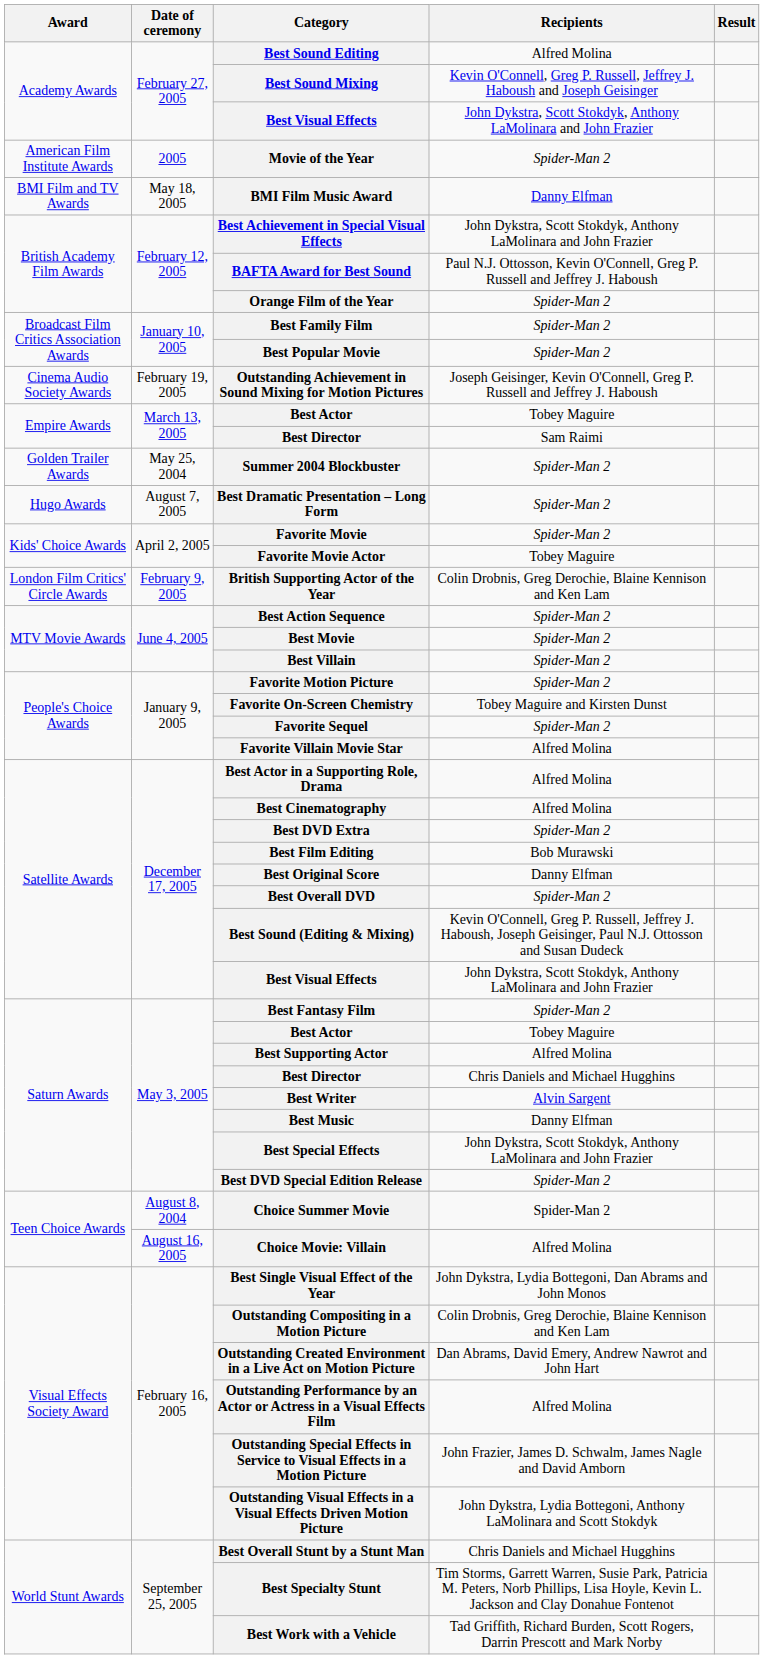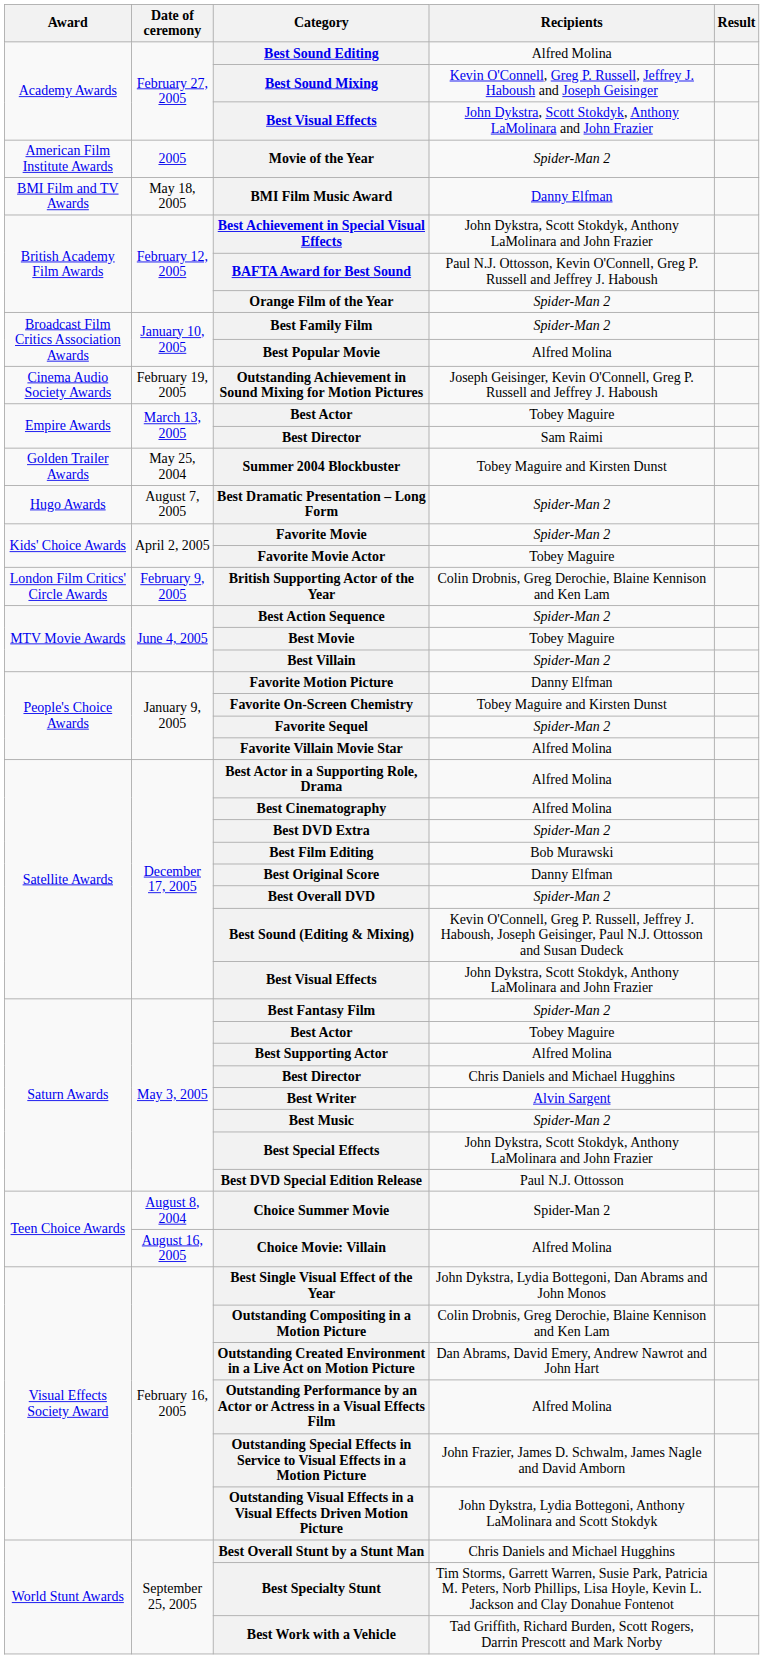 <table class="wikitable plainrowheaders" style=" text-align:center;">
 <tr>
 <th scope="col">Award</th>
 <th scope="col">Date of ceremony</th>
 <th scope="col">Category</th>
 <th scope="col">Recipients</th>
 <th scope="col">Result</th>
 </tr>
 <tr>
 <td rowspan="3"><a href='#'>Academy Awards</a></td>
 <td rowspan="3"><a href='#'>February 27, 2005</a></td>
 <th scope="row" style="text-align:center"><a href='#'>Best Sound Editing</a></th>
 <td>Alfred Molina</td>
 <td></td>
 </tr>
 <tr>
 <th scope="row" style="text-align:center"><a href='#'>Best Sound Mixing</a></th>
 <td><a href='#'>Kevin O'Connell</a>, <a href='#'>Greg P. Russell</a>, <a href='#'>Jeffrey J. Haboush</a> and <a href='#'>Joseph Geisinger</a></td>
 <td></td>
 </tr>
 <tr>
 <th scope="row" style="text-align:center"><a href='#'>Best Visual Effects</a></th>
 <td><a href='#'>John Dykstra</a>, <a href='#'>Scott Stokdyk</a>, <a href='#'>Anthony LaMolinara</a> and <a href='#'>John Frazier</a></td>
 <td></td>
 </tr>
 <tr>
 <td><a href='#'>American Film Institute Awards</a></td>
 <td><a href='#'>2005</a></td>
 <th scope="row" style="text-align:center">Movie of the Year</th>
 <td><em>Spider-Man 2</em></td>
 <td></td>
 </tr>
 <tr>
 <td><a href='#'>BMI Film and TV Awards</a></td>
 <td>May 18, 2005</td>
 <th scope="row" style="text-align:center">BMI Film Music Award</th>
 <td><a href='#'>Danny Elfman</a></td>
 <td></td>
 </tr>
 <tr>
 <td rowspan="3"><a href='#'>British Academy Film Awards</a></td>
 <td rowspan="3"><a href='#'>February 12, 2005</a></td>
 <th scope="row" style="text-align:center"><a href='#'>Best Achievement in Special Visual Effects</a></th>
 <td>John Dykstra, Scott Stokdyk, Anthony LaMolinara and John Frazier</td>
 <td></td>
 </tr>
 <tr>
 <th scope="row" style="text-align:center"><a href='#'>BAFTA Award for Best Sound</a></th>
 <td>Paul N.J. Ottosson, Kevin O'Connell, Greg P. Russell and Jeffrey J. Haboush</td>
 <td></td>
 </tr>
 <tr>
 <th scope="row" style="text-align:center">Orange Film of the Year</th>
 <td><em>Spider-Man 2</em></td>
 <td></td>
 </tr>
 <tr>
 <td rowspan="2"><a href='#'>Broadcast Film Critics Association Awards</a></td>
 <td rowspan="2"><a href='#'>January 10, 2005</a></td>
 <th scope="row" style="text-align:center">Best Family Film</th>
 <td><em>Spider-Man 2</em></td>
 <td></td>
 </tr>
 <tr>
 <th scope="row" style="text-align:center">Best Popular Movie</th>
-<td><em>Spider-Man 2</em></td>
+<td>Alfred Molina</td>
 <td></td>
 </tr>
 <tr>
 <td><a href='#'>Cinema Audio Society Awards</a></td>
 <td>February 19, 2005</td>
 <th scope="row" style="text-align:center">Outstanding Achievement in Sound Mixing for Motion Pictures</th>
 <td>Joseph Geisinger, Kevin O'Connell, Greg P. Russell and Jeffrey J. Haboush</td>
 <td></td>
 </tr>
 <tr>
 <td rowspan="2"><a href='#'>Empire Awards</a></td>
 <td rowspan="2"><a href='#'>March 13, 2005</a></td>
 <th scope="row" style="text-align:center">Best Actor</th>
 <td>Tobey Maguire</td>
 <td></td>
 </tr>
 <tr>
 <th scope="row" style="text-align:center">Best Director</th>
 <td>Sam Raimi</td>
 <td></td>
 </tr>
 <tr>
 <td><a href='#'>Golden Trailer Awards</a></td>
 <td>May 25, 2004</td>
 <th scope="row" style="text-align:center">Summer 2004 Blockbuster</th>
-<td><em>Spider-Man 2</em></td>
+<td>Tobey Maguire and Kirsten Dunst</td>
 <td></td>
 </tr>
 <tr>
 <td><a href='#'>Hugo Awards</a></td>
 <td>August 7, 2005</td>
 <th scope="row" style="text-align:center">Best Dramatic Presentation – Long Form</th>
 <td><em>Spider-Man 2</em></td>
 <td></td>
 </tr>
 <tr>
 <td rowspan="2"><a href='#'>Kids' Choice Awards</a></td>
 <td rowspan="2">April 2, 2005</td>
 <th scope="row" style="text-align:center">Favorite Movie</th>
 <td><em>Spider-Man 2</em></td>
 <td></td>
 </tr>
 <tr>
 <th scope="row" style="text-align:center">Favorite Movie Actor</th>
 <td>Tobey Maguire</td>
 <td></td>
 </tr>
 <tr>
 <td><a href='#'>London Film Critics' Circle Awards</a></td>
 <td><a href='#'>February 9, 2005</a></td>
 <th scope="row" style="text-align:center">British Supporting Actor of the Year</th>
 <td>Colin Drobnis, Greg Derochie, Blaine Kennison and Ken Lam</td>
 <td></td>
 </tr>
 <tr>
 <td rowspan="3"><a href='#'>MTV Movie Awards</a></td>
 <td rowspan="3"><a href='#'>June 4, 2005</a></td>
 <th scope="row" style="text-align:center">Best Action Sequence</th>
 <td><em>Spider-Man 2</em></td>
 <td></td>
 </tr>
 <tr>
 <th scope="row" style="text-align:center">Best Movie</th>
-<td><em>Spider-Man 2</em></td>
+<td>Tobey Maguire</td>
 <td></td>
 </tr>
 <tr>
 <th scope="row" style="text-align:center">Best Villain</th>
 <td><em>Spider-Man 2</em></td>
 <td></td>
 </tr>
 <tr>
 <td rowspan="4"><a href='#'>People's Choice Awards</a></td>
 <td rowspan="4">January 9, 2005</td>
 <th scope="row" style="text-align:center">Favorite Motion Picture</th>
-<td><em>Spider-Man 2</em></td>
+<td>Danny Elfman</td>
 <td></td>
 </tr>
 <tr>
 <th scope="row" style="text-align:center">Favorite On-Screen Chemistry</th>
 <td>Tobey Maguire and Kirsten Dunst</td>
 <td></td>
 </tr>
 <tr>
 <th scope="row" style="text-align:center">Favorite Sequel</th>
 <td><em>Spider-Man 2</em></td>
 <td></td>
 </tr>
 <tr>
 <th scope="row" style="text-align:center">Favorite Villain Movie Star</th>
 <td>Alfred Molina</td>
 <td></td>
 </tr>
 <tr>
 <td rowspan="8"><a href='#'>Satellite Awards</a></td>
 <td rowspan="8"><a href='#'>December 17, 2005</a></td>
 <th scope="row" style="text-align:center">Best Actor in a Supporting Role, Drama</th>
 <td>Alfred Molina</td>
 <td></td>
 </tr>
 <tr>
 <th scope="row" style="text-align:center">Best Cinematography</th>
 <td>Alfred Molina</td>
 <td></td>
 </tr>
 <tr>
 <th scope="row" style="text-align:center">Best DVD Extra</th>
 <td><em>Spider-Man 2</em></td>
 <td></td>
 </tr>
 <tr>
 <th scope="row" style="text-align:center">Best Film Editing</th>
 <td>Bob Murawski</td>
 <td></td>
 </tr>
 <tr>
 <th scope="row" style="text-align:center">Best Original Score</th>
 <td>Danny Elfman</td>
 <td></td>
 </tr>
 <tr>
 <th scope="row" style="text-align:center">Best Overall DVD</th>
 <td><em>Spider-Man 2</em></td>
 <td></td>
 </tr>
 <tr>
 <th scope="row" style="text-align:center">Best Sound (Editing & Mixing)</th>
 <td>Kevin O'Connell, Greg P. Russell, Jeffrey J. Haboush, Joseph Geisinger, Paul N.J. Ottosson and Susan Dudeck</td>
 <td></td>
 </tr>
 <tr>
 <th scope="row" style="text-align:center">Best Visual Effects</th>
 <td>John Dykstra, Scott Stokdyk, Anthony LaMolinara and John Frazier</td>
 <td></td>
 </tr>
 <tr>
 <td rowspan="8"><a href='#'>Saturn Awards</a></td>
 <td rowspan="8"><a href='#'>May 3, 2005</a></td>
 <th scope="row" style="text-align:center">Best Fantasy Film</th>
 <td><em>Spider-Man 2</em></td>
 <td></td>
 </tr>
 <tr>
 <th scope="row" style="text-align:center">Best Actor</th>
 <td>Tobey Maguire</td>
 <td></td>
 </tr>
 <tr>
 <th scope="row" style="text-align:center">Best Supporting Actor</th>
 <td>Alfred Molina</td>
 <td></td>
 </tr>
 <tr>
 <th scope="row" style="text-align:center">Best Director</th>
 <td>Chris Daniels and Michael Hugghins</td>
 <td></td>
 </tr>
 <tr>
 <th scope="row" style="text-align:center">Best Writer</th>
 <td><a href='#'>Alvin Sargent</a></td>
 <td></td>
 </tr>
 <tr>
 <th scope="row" style="text-align:center">Best Music</th>
-<td>Danny Elfman</td>
+<td><em>Spider-Man 2</em></td>
 <td></td>
 </tr>
 <tr>
 <th scope="row" style="text-align:center">Best Special Effects</th>
 <td>John Dykstra, Scott Stokdyk, Anthony LaMolinara and John Frazier</td>
 <td></td>
 </tr>
 <tr>
 <th scope="row" style="text-align:center">Best DVD Special Edition Release</th>
-<td><em>Spider-Man 2</em></td>
+<td>Paul N.J. Ottosson</td>
 <td></td>
 </tr>
 <tr>
 <td rowspan="2"><a href='#'>Teen Choice Awards</a></td>
 <td rowspan="1"><a href='#'>August 8, 2004</a></td>
 <th scope="row" style="text-align:center">Choice Summer Movie</th>
 <td>Spider-Man 2</td>
 <td></td>
 </tr>
 <tr>
 <td rowspan="1"><a href='#'>August 16, 2005</a></td>
 <th scope="row" style="text-align:center">Choice Movie: Villain</th>
 <td>Alfred Molina</td>
 <td></td>
 </tr>
 <tr>
 <td rowspan="6"><a href='#'>Visual Effects Society Award</a></td>
 <td rowspan="6">February 16, 2005</td>
 <th scope="row" style="text-align:center">Best Single Visual Effect of the Year</th>
 <td>John Dykstra, Lydia Bottegoni, Dan Abrams and John Monos</td>
 <td></td>
 </tr>
 <tr>
 <th scope="row" style="text-align:center">Outstanding Compositing in a Motion Picture</th>
 <td>Colin Drobnis, Greg Derochie, Blaine Kennison and Ken Lam</td>
 <td></td>
 </tr>
 <tr>
 <th scope="row" style="text-align:center">Outstanding Created Environment in a Live Act on Motion Picture</th>
 <td>Dan Abrams, David Emery, Andrew Nawrot and John Hart</td>
 <td></td>
 </tr>
 <tr>
 <th scope="row" style="text-align:center">Outstanding Performance by an Actor or Actress in a Visual Effects Film</th>
 <td>Alfred Molina</td>
 <td></td>
 </tr>
 <tr>
 <th scope="row" style="text-align:center">Outstanding Special Effects in Service to Visual Effects in a Motion Picture</th>
 <td>John Frazier, James D. Schwalm, James Nagle and David Amborn</td>
 <td></td>
 </tr>
 <tr>
 <th scope="row" style="text-align:center">Outstanding Visual Effects in a Visual Effects Driven Motion Picture</th>
 <td>John Dykstra, Lydia Bottegoni, Anthony LaMolinara and Scott Stokdyk</td>
 <td></td>
 </tr>
 <tr>
 <td rowspan="3"><a href='#'>World Stunt Awards</a></td>
 <td rowspan="3">September 25, 2005</td>
 <th scope="row" style="text-align:center">Best Overall Stunt by a Stunt Man</th>
 <td>Chris Daniels and Michael Hugghins</td>
 <td></td>
 </tr>
 <tr>
 <th scope="row" style="text-align:center">Best Specialty Stunt</th>
 <td>Tim Storms, Garrett Warren, Susie Park, Patricia M. Peters, Norb Phillips, Lisa Hoyle, Kevin L. Jackson and Clay Donahue Fontenot</td>
 <td></td>
 </tr>
 <tr>
 <th scope="row" style="text-align:center">Best Work with a Vehicle</th>
 <td>Tad Griffith, Richard Burden, Scott Rogers, Darrin Prescott and Mark Norby</td>
 <td></td>
 </tr>
 </table>
